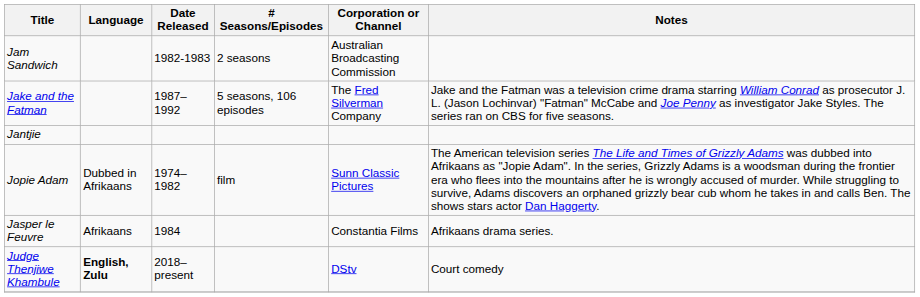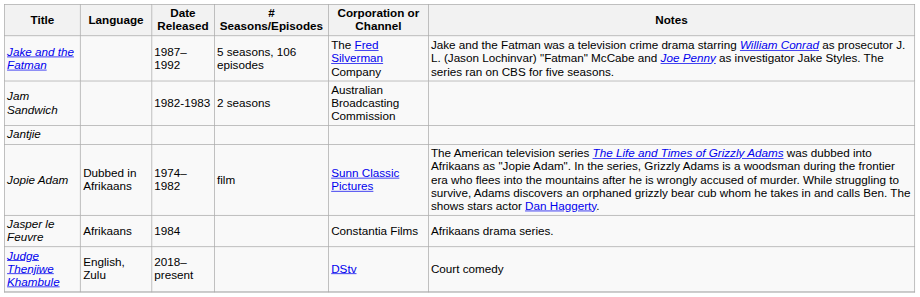 <table class="wikitable sortable">
 <tr>
 <th>Title</th>
 <th>Language</th>
 <th>Date Released</th>
 <th># Seasons/Episodes</th>
 <th>Corporation or Channel</th>
 <th>Notes</th>
 </tr>
 <tr>
+<td><em><a href='#'>Jake and the Fatman</a></em></td>
+<td></td>
+<td>1987–1992</td>
+<td>5 seasons, 106 episodes</td>
+<td>The <a href='#'>Fred Silverman</a> Company</td>
+<td>Jake and the Fatman was a television crime drama starring <em><a href='#'>William Conrad</a></em> as prosecutor J. L. (Jason Lochinvar) "Fatman" McCabe and <em><a href='#'>Joe Penny</a></em> as investigator Jake Styles. The series ran on CBS for five seasons.</td>
+</tr>
+<tr>
 <td><em>Jam Sandwich</em></td>
 <td></td>
 <td>1982-1983</td>
 <td>2 seasons</td>
 <td>Australian Broadcasting Commission</td>
 <td></td>
-</tr>
-<tr>
-<td><em><a href='#'>Jake and the Fatman</a></em></td>
-<td></td>
-<td>1987–1992</td>
-<td>5 seasons, 106 episodes</td>
-<td>The <a href='#'>Fred Silverman</a> Company</td>
-<td>Jake and the Fatman was a television crime drama starring <em><a href='#'>William Conrad</a></em> as prosecutor J. L. (Jason Lochinvar) "Fatman" McCabe and <em><a href='#'>Joe Penny</a></em> as investigator Jake Styles. The series ran on CBS for five seasons.</td>
 </tr>
 <tr>
 <td><em>Jantjie</em></td>
 <td></td>
 <td></td>
 <td></td>
 <td></td>
 <td></td>
 </tr>
 <tr>
 <td><em>Jopie Adam</em></td>
 <td>Dubbed in Afrikaans</td>
 <td>1974–1982</td>
 <td>film</td>
 <td><a href='#'>Sunn Classic Pictures</a></td>
 <td>The American television series <em><a href='#'>The Life and Times of Grizzly Adams</a></em> was dubbed into Afrikaans as "Jopie Adam". In the series, Grizzly Adams is a woodsman during the frontier era who flees into the mountains after he is wrongly accused of murder. While struggling to survive, Adams discovers an orphaned grizzly bear cub whom he takes in and calls Ben. The shows stars actor <a href='#'>Dan Haggerty</a>.</td>
 </tr>
 <tr>
 <td><em>Jasper le Feuvre</em></td>
 <td>Afrikaans</td>
 <td>1984</td>
 <td></td>
 <td>Constantia Films</td>
 <td>Afrikaans drama series.</td>
 </tr>
 <tr>
 <td><em><a href='#'>Judge Thenjiwe Khambule</a></em></td>
-<td><strong>English, Zulu</strong></td>
+<td>English, Zulu</td>
 <td>2018–present</td>
 <td></td>
 <td><a href='#'>DStv</a></td>
 <td>Court comedy</td>
 </tr>
 <tr>
 </tr>
 </table>
